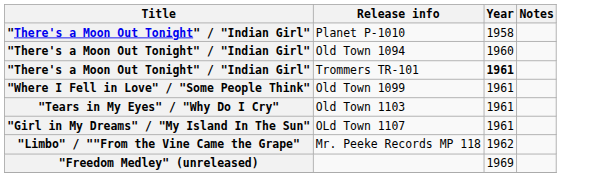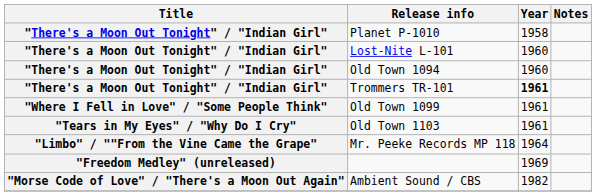 <table class="wikitable plainrowheaders sortable">
 <tr>
 <th scope="col">Title</th>
 <th scope="col">Release info</th>
 <th scope="col">Year</th>
 <th scope="col" class="unsortable">Notes</th>
 </tr>
 <tr>
 <th scope="row">"<a href='#'>There's a Moon Out Tonight</a>" / "Indian Girl"</th>
 <td>Planet P-1010</td>
 <td>1958</td>
+<td></td>
+</tr>
+<tr>
+<th scope="row">"There's a Moon Out Tonight" / "Indian Girl"</th>
+<td><a href='#'>Lost-Nite</a> L-101</td>
+<td>1960</td>
 <td></td>
 </tr>
 <tr>
 <th scope="row">"There's a Moon Out Tonight" / "Indian Girl"</th>
 <td>Old Town 1094</td>
 <td>1960</td>
 <td></td>
 </tr>
 <tr>
 <th scope="row">"There's a Moon Out Tonight" / "Indian Girl"</th>
 <td>Trommers TR-101</td>
 <td><strong>1961</strong></td>
 <td></td>
 </tr>
 <tr>
 <th scope="row">"Where I Fell in Love" / "Some People Think"</th>
 <td>Old Town 1099</td>
 <td>1961</td>
 <td></td>
 </tr>
 <tr>
 <th scope="row">"Tears in My Eyes" / "Why Do I Cry"</th>
 <td>Old Town 1103</td>
 <td>1961</td>
 <td></td>
 </tr>
 <tr>
-<th scope="row">"Girl in My Dreams" / "My Island In The Sun"</th>
-<td>OLd Town 1107</td>
-<td>1961</td>
-<td></td>
-</tr>
-<tr>
 <th scope="row">"Limbo" / ""From the Vine Came the Grape"</th>
 <td>Mr. Peeke Records MP 118</td>
-<td>1962</td>
+<td>1964</td>
 <td></td>
 </tr>
 <tr>
 <th scope="row">"Freedom Medley" (unreleased)</th>
 <td></td>
 <td>1969</td>
 <td></td>
 </tr>
 <tr>
+<th scope="row">"Morse Code of Love" / "There's a Moon Out Again"</th>
+<td>Ambient Sound / CBS</td>
+<td>1982</td>
+<td></td>
+</tr>
+<tr>
 </tr>
 </table>
